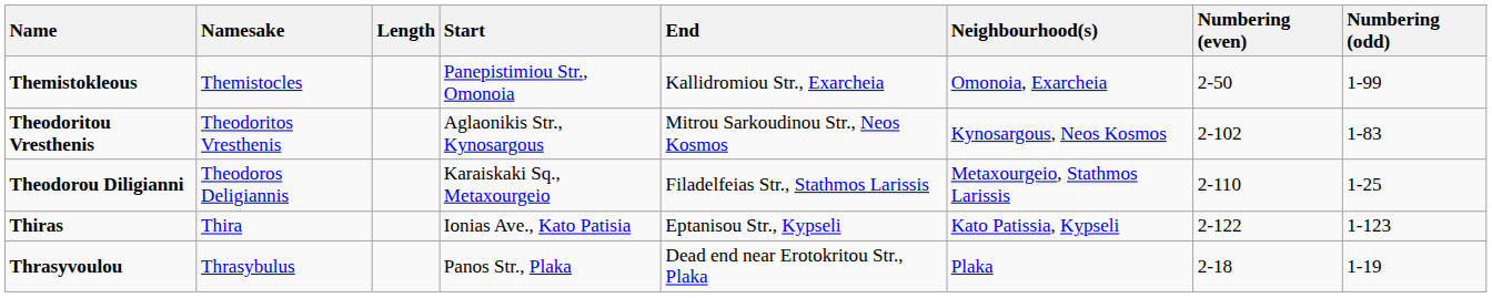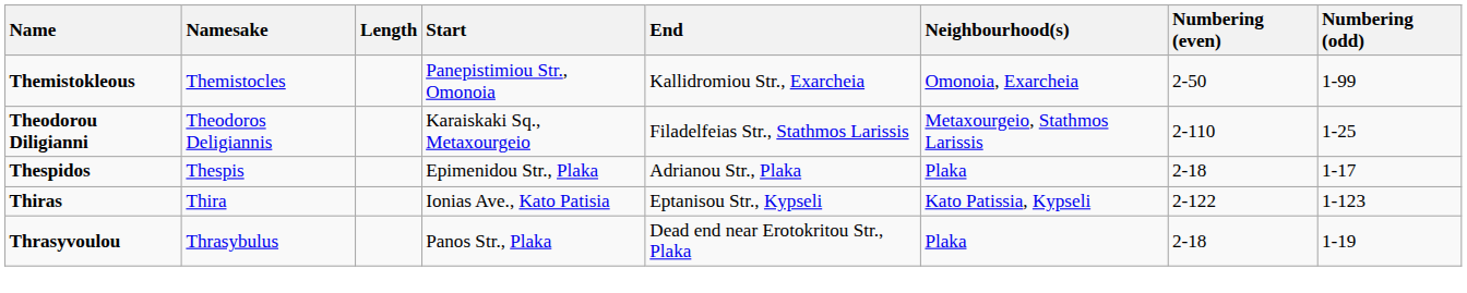 <table class="wikitable sortable">
 <tr>
 <th style="text-align:left;">Name</th>
 <th style="text-align:left;">Namesake</th>
 <th style="text-align:left;">Length</th>
 <th style="text-align:left;">Start</th>
 <th style="text-align:left;">End</th>
 <th style="text-align:left;">Neighbourhood(s)</th>
 <th style="text-align:left;">Numbering (even)</th>
 <th style="text-align:left;">Numbering (odd)</th>
 </tr>
 <tr class="sort">
 <td><strong>Themistokleous</strong><br></td>
 <td><a href='#'>Themistocles</a></td>
 <td></td>
 <td><a href='#'>Panepistimiou Str.</a>, <a href='#'>Omonoia</a></td>
 <td>Kallidromiou Str., <a href='#'>Exarcheia</a></td>
 <td><a href='#'>Omonoia</a>, <a href='#'>Exarcheia</a></td>
 <td>2-50</td>
 <td>1-99</td>
 </tr>
 <tr>
-<td><strong>Theodoritou Vresthenis</strong><br></td>
-<td><a href='#'>Theodoritos Vresthenis</a></td>
-<td></td>
-<td>Aglaonikis Str., <a href='#'>Kynosargous</a></td>
-<td>Mitrou Sarkoudinou Str., <a href='#'>Neos Kosmos</a></td>
-<td><a href='#'>Kynosargous</a>, <a href='#'>Neos Kosmos</a></td>
-<td>2-102</td>
-<td>1-83</td>
-</tr>
-<tr>
 <td><strong>Theodorou Diligianni</strong><br></td>
 <td><a href='#'>Theodoros Deligiannis</a></td>
 <td></td>
 <td>Karaiskaki Sq., <a href='#'>Metaxourgeio</a></td>
 <td>Filadelfeias Str., <a href='#'>Stathmos Larissis</a></td>
 <td><a href='#'>Metaxourgeio</a>, <a href='#'>Stathmos Larissis</a></td>
 <td>2-110</td>
 <td>1-25</td>
+</tr>
+<tr>
+<td><strong>Thespidos</strong><br></td>
+<td><a href='#'>Thespis</a></td>
+<td></td>
+<td>Epimenidou Str., <a href='#'>Plaka</a></td>
+<td>Adrianou Str., <a href='#'>Plaka</a></td>
+<td><a href='#'>Plaka</a></td>
+<td>2-18</td>
+<td>1-17</td>
 </tr>
 <tr>
 <td><strong>Thiras</strong><br></td>
 <td><a href='#'>Thira</a></td>
 <td></td>
 <td>Ionias Ave., <a href='#'>Kato Patisia</a></td>
 <td>Eptanisou Str., <a href='#'>Kypseli</a></td>
 <td><a href='#'>Kato Patissia</a>, <a href='#'>Kypseli</a></td>
 <td>2-122</td>
 <td>1-123</td>
 </tr>
 <tr>
 <td><strong>Thrasyvoulou</strong><br></td>
 <td><a href='#'>Thrasybulus</a></td>
 <td></td>
 <td>Panos Str., <a href='#'>Plaka</a></td>
 <td>Dead end near Erotokritou Str., <a href='#'>Plaka</a></td>
 <td><a href='#'>Plaka</a></td>
 <td>2-18</td>
 <td>1-19</td>
 </tr>
 </table>
